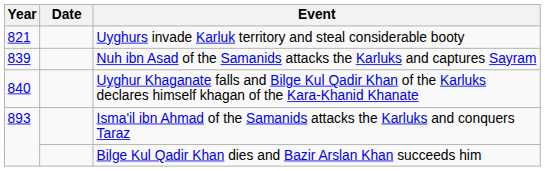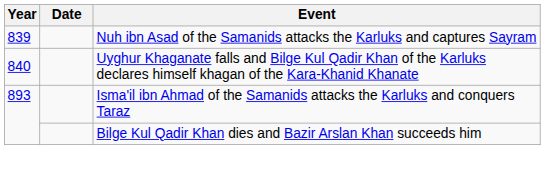 <table class="wikitable" style="width:100%;">
 <tr>
 <th style="width:6%">Year</th>
 <th style="width:10%">Date</th>
 <th>Event</th>
-</tr>
-<tr>
-<td><a href='#'>821</a></td>
-<td></td>
-<td><a href='#'>Uyghurs</a> invade <a href='#'>Karluk</a> territory and steal considerable booty</td>
 </tr>
 <tr>
 <td><a href='#'>839</a></td>
 <td></td>
 <td><a href='#'>Nuh ibn Asad</a> of the <a href='#'>Samanids</a> attacks the <a href='#'>Karluks</a> and captures <a href='#'>Sayram</a></td>
 </tr>
 <tr>
 <td><a href='#'>840</a></td>
 <td></td>
 <td><a href='#'>Uyghur Khaganate</a> falls and <a href='#'>Bilge Kul Qadir Khan</a> of the <a href='#'>Karluks</a> declares himself khagan of the <a href='#'>Kara-Khanid Khanate</a></td>
 </tr>
 <tr>
 <td rowspan="2" style="vertical-align:top;"><a href='#'>893</a></td>
 <td></td>
 <td><a href='#'>Isma'il ibn Ahmad</a> of the <a href='#'>Samanids</a> attacks the <a href='#'>Karluks</a> and conquers <a href='#'>Taraz</a></td>
 </tr>
 <tr>
 <td></td>
 <td><a href='#'>Bilge Kul Qadir Khan</a> dies and <a href='#'>Bazir Arslan Khan</a> succeeds him</td>
 </tr>
 </table>
